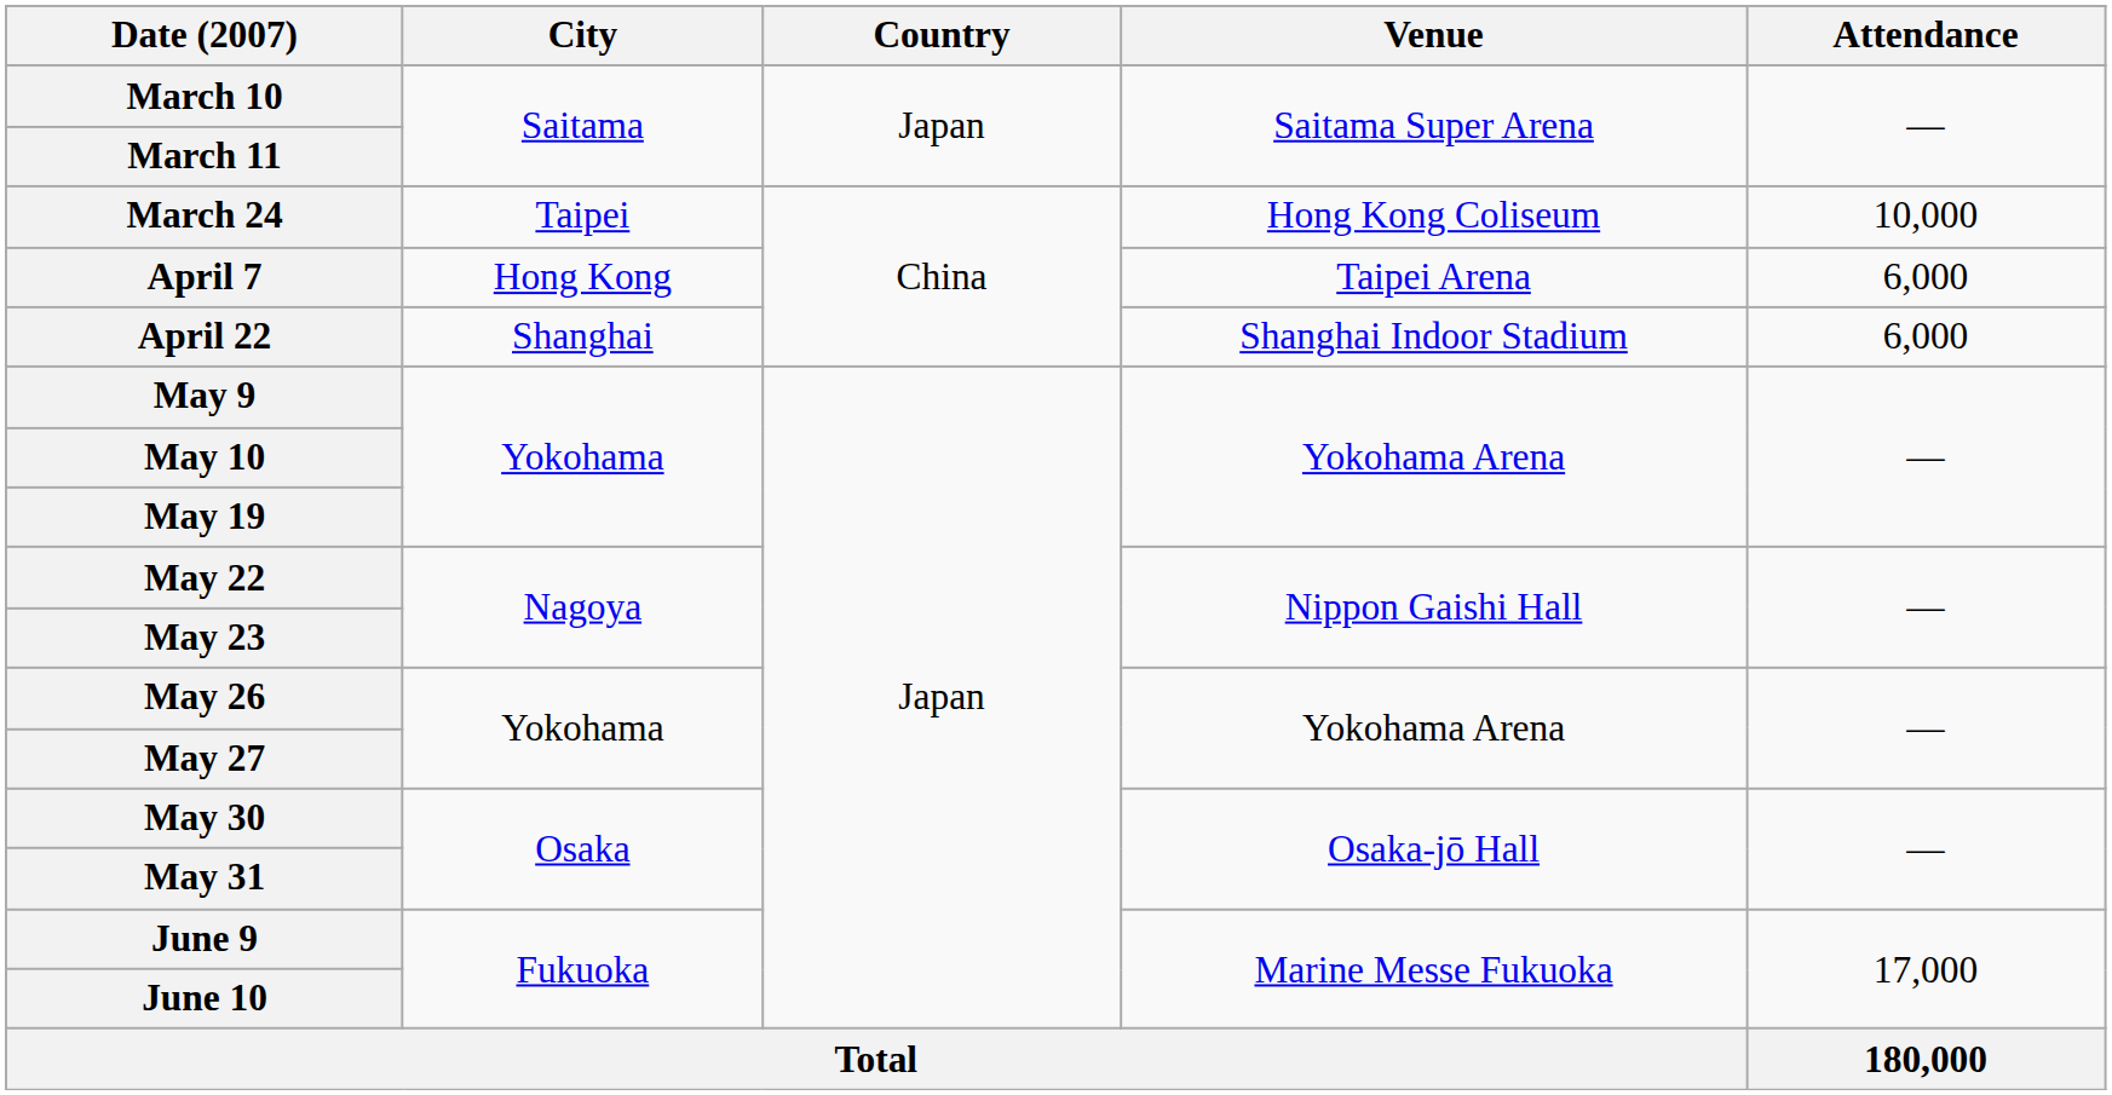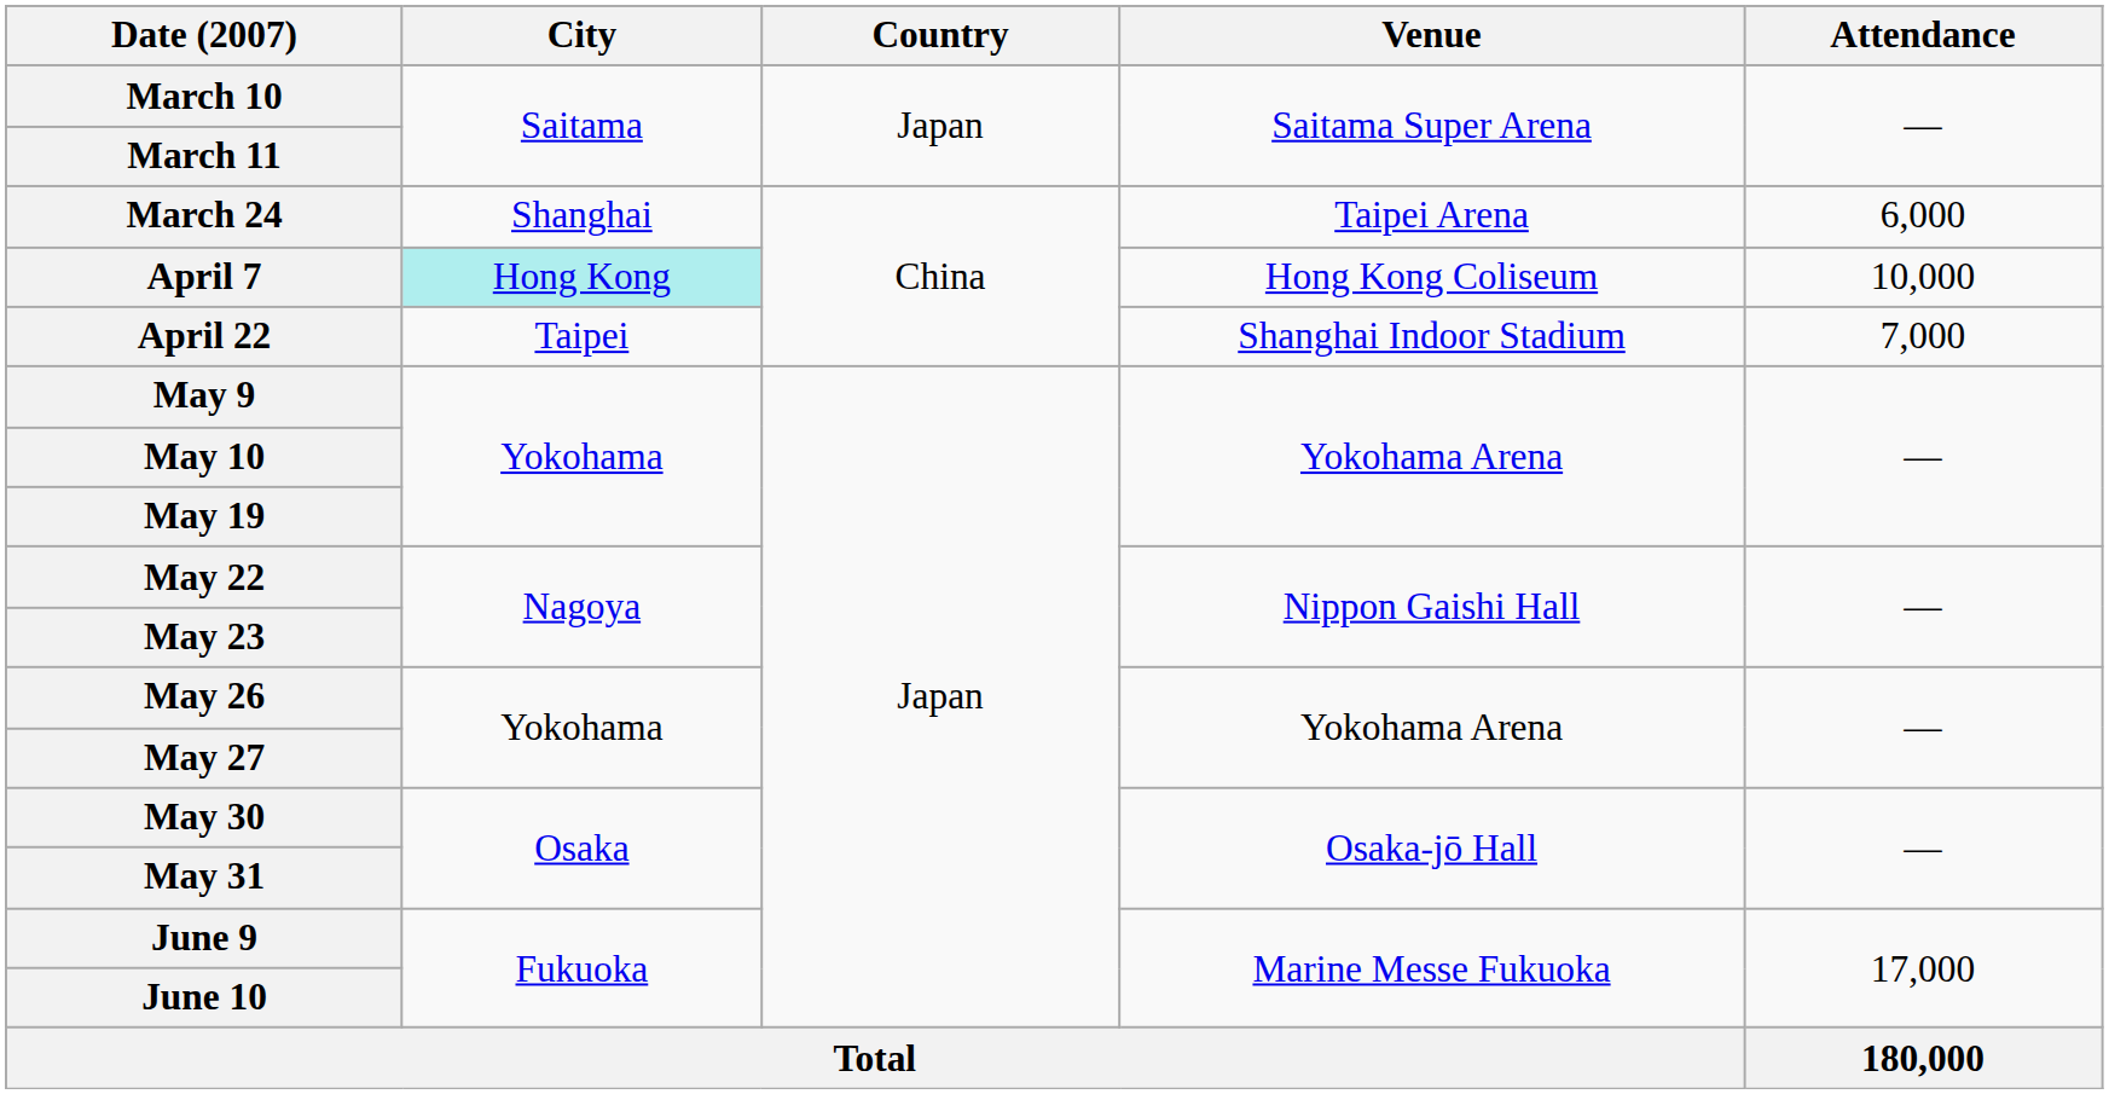 <table class="wikitable plainrowheaders" style="text-align:center;">
 <tr>
 <th scope="col" style="width:10em;">Date (2007)</th>
 <th scope="col" style="width:9em;">City</th>
 <th scope="col" style="width:9em;">Country</th>
 <th scope="col" style="width:16em;">Venue</th>
 <th scope="col" style="width:9em;">Attendance</th>
 </tr>
 <tr>
 <th scope="row" style="text-align:center;">March 10</th>
 <td rowspan="2"><a href='#'>Saitama</a></td>
 <td rowspan="2">Japan</td>
 <td rowspan="2"><a href='#'>Saitama Super Arena</a></td>
 <td rowspan="2">—</td>
 </tr>
 <tr>
 <th scope="row" style="text-align:center;">March 11</th>
 </tr>
 <tr>
 <th scope="row" style="text-align:center;">March 24</th>
-<td><a href='#'>Taipei</a></td>
+<td><a href='#'>Shanghai</a></td>
 <td rowspan="3">China</td>
+<td><a href='#'>Taipei Arena</a></td>
+<td>6,000</td>
+</tr>
+<tr>
+<th scope="row" style="text-align:center;">April 7</th>
+<td style="background: paleturquoise;"><a href='#'>Hong Kong</a></td>
 <td><a href='#'>Hong Kong Coliseum</a></td>
 <td>10,000</td>
 </tr>
 <tr>
-<th scope="row" style="text-align:center;">April 7</th>
-<td><a href='#'>Hong Kong</a></td>
-<td><a href='#'>Taipei Arena</a></td>
-<td>6,000</td>
-</tr>
-<tr>
 <th scope="row" style="text-align:center;">April 22</th>
-<td><a href='#'>Shanghai</a></td>
+<td><a href='#'>Taipei</a></td>
 <td><a href='#'>Shanghai Indoor Stadium</a></td>
-<td>6,000</td>
+<td>7,000</td>
 </tr>
 <tr>
 <th scope="row" style="text-align:center;">May 9</th>
 <td rowspan="3"><a href='#'>Yokohama</a></td>
 <td rowspan="11">Japan</td>
 <td rowspan="3"><a href='#'>Yokohama Arena</a></td>
 <td rowspan="3">—</td>
 </tr>
 <tr>
 <th scope="row" style="text-align:center;">May 10</th>
 </tr>
 <tr>
 <th scope="row" style="text-align:center;">May 19</th>
 </tr>
 <tr>
 <th scope="row" style="text-align:center;">May 22</th>
 <td rowspan="2"><a href='#'>Nagoya</a></td>
 <td rowspan="2"><a href='#'>Nippon Gaishi Hall</a></td>
 <td rowspan="2">—</td>
 </tr>
 <tr>
 <th scope="row" style="text-align:center;">May 23</th>
 </tr>
 <tr>
 <th scope="row" style="text-align:center;">May 26</th>
 <td rowspan="2">Yokohama</td>
 <td rowspan="2">Yokohama Arena</td>
 <td rowspan="2">—</td>
 </tr>
 <tr>
 <th scope="row" style="text-align:center;">May 27</th>
 </tr>
 <tr>
 <th scope="row" style="text-align:center;">May 30</th>
 <td rowspan="2"><a href='#'>Osaka</a></td>
 <td rowspan="2"><a href='#'>Osaka-jō Hall</a></td>
 <td rowspan="2">—</td>
 </tr>
 <tr>
 <th scope="row" style="text-align:center;">May 31</th>
 </tr>
 <tr>
 <th scope="row" style="text-align:center;">June 9</th>
 <td rowspan="2"><a href='#'>Fukuoka</a></td>
 <td rowspan="2"><a href='#'>Marine Messe Fukuoka</a></td>
 <td rowspan="2">17,000</td>
 </tr>
 <tr>
 <th scope="row" style="text-align:center;">June 10</th>
 </tr>
 <tr>
 <th colspan="4">Total</th>
 <th>180,000</th>
 </tr>
 </table>
